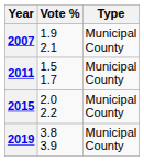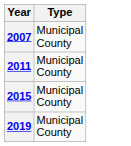 <table class="wikitable">
 <tr>
 <th>Year</th>
-<th style="line-height:100%">Vote %</th>
 <th>Type</th>
 </tr>
 <tr>
 <th><a href='#'>2007</a></th>
-<td>1.9<br>2.1</td>
 <td>Municipal<br>County</td>
 </tr>
 <tr>
 <th><a href='#'>2011</a></th>
-<td>1.5<br>1.7</td>
 <td>Municipal<br>County</td>
 </tr>
 <tr>
 <th><a href='#'>2015</a></th>
-<td>2.0<br>2.2</td>
 <td>Municipal<br>County</td>
 </tr>
 <tr>
 <th><a href='#'>2019</a></th>
-<td>3.8<br>3.9</td>
 <td>Municipal<br>County</td>
 </tr>
 </table>
